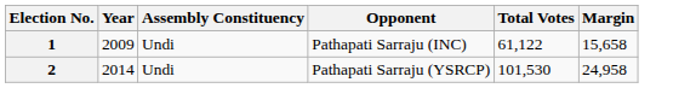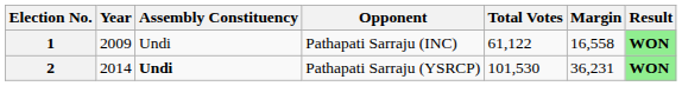 <table class="wikitable" |style="background: white; color: black;">
 <tr>
 <th>Election No.</th>
 <th>Year</th>
 <th>Assembly Constituency</th>
 <th>Opponent</th>
 <th>Total Votes</th>
 <th>Margin</th>
+<th>Result</th>
 </tr>
 <tr>
 <th>1</th>
 <td>2009</td>
 <td>Undi</td>
 <td>Pathapati Sarraju (INC)</td>
 <td>61,122</td>
-<td>15,658</td>
+<td>16,558</td>
+<td style="background: lightgreen; color: black;"><strong>WON</strong></td>
 </tr>
 <tr>
 <th>2</th>
 <td>2014</td>
-<td>Undi</td>
+<td><strong>Undi</strong></td>
 <td>Pathapati Sarraju (YSRCP)</td>
 <td>101,530</td>
-<td>24,958</td>
+<td>36,231</td>
+<td style="background:lightgreen; color: black;"><strong>WON</strong></td>
 </tr>
 </table>
